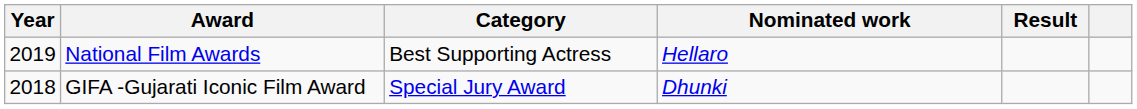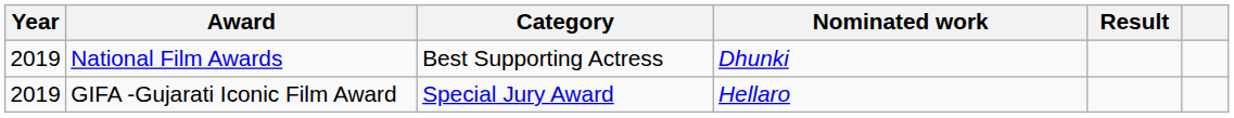 <table class=wikitable>
 <tr>
 <th scope="col" style="width:1em;">Year</th>
 <th scope="col" style="width:39em;">Award</th>
 <th scope="col" style="width:29em;">Category</th>
 <th scope="col" style="width:39em;">Nominated work</th>
 <th scope="col" style="width:5em;">Result</th>
 <th scope="col" style="width:5em;"></th>
 </tr>
 <tr>
 <td>2019</td>
 <td><a href='#'>National Film Awards</a></td>
 <td>Best Supporting Actress</td>
+<td><em><a href='#'>Dhunki</a></em></td>
+<td></td>
+<td></td>
+</tr>
+<tr>
+<td>2019</td>
+<td>GIFA -Gujarati Iconic Film Award</td>
+<td><a href='#'>Special Jury Award</a></td>
 <td><em><a href='#'>Hellaro</a></em></td>
 <td></td>
 <td></td>
 </tr>
-<tr>
-<td>2018</td>
-<td>GIFA -Gujarati Iconic Film Award</td>
-<td><a href='#'>Special Jury Award</a></td>
-<td><em><a href='#'>Dhunki</a></em></td>
-<td></td>
-<td></td>
-</tr>
 </table>
